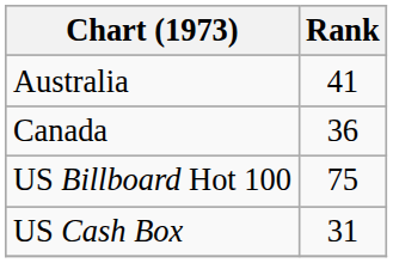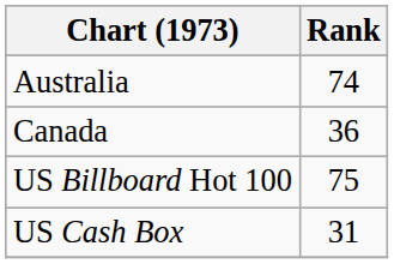 <table class="wikitable sortable">
 <tr>
 <th align="left">Chart (1973)</th>
 <th style="text-align:center;">Rank</th>
 </tr>
 <tr>
 <td>Australia</td>
-<td style="text-align:center;">41</td>
+<td style="text-align:center;">74</td>
 </tr>
 <tr>
 <td>Canada</td>
 <td style="text-align:center;">36</td>
 </tr>
 <tr>
 <td>US <em>Billboard</em> Hot 100</td>
 <td style="text-align:center;">75</td>
 </tr>
 <tr>
 <td>US <em>Cash Box</em> </td>
 <td style="text-align:center;">31</td>
 </tr>
 <tr>
 </tr>
 </table>
